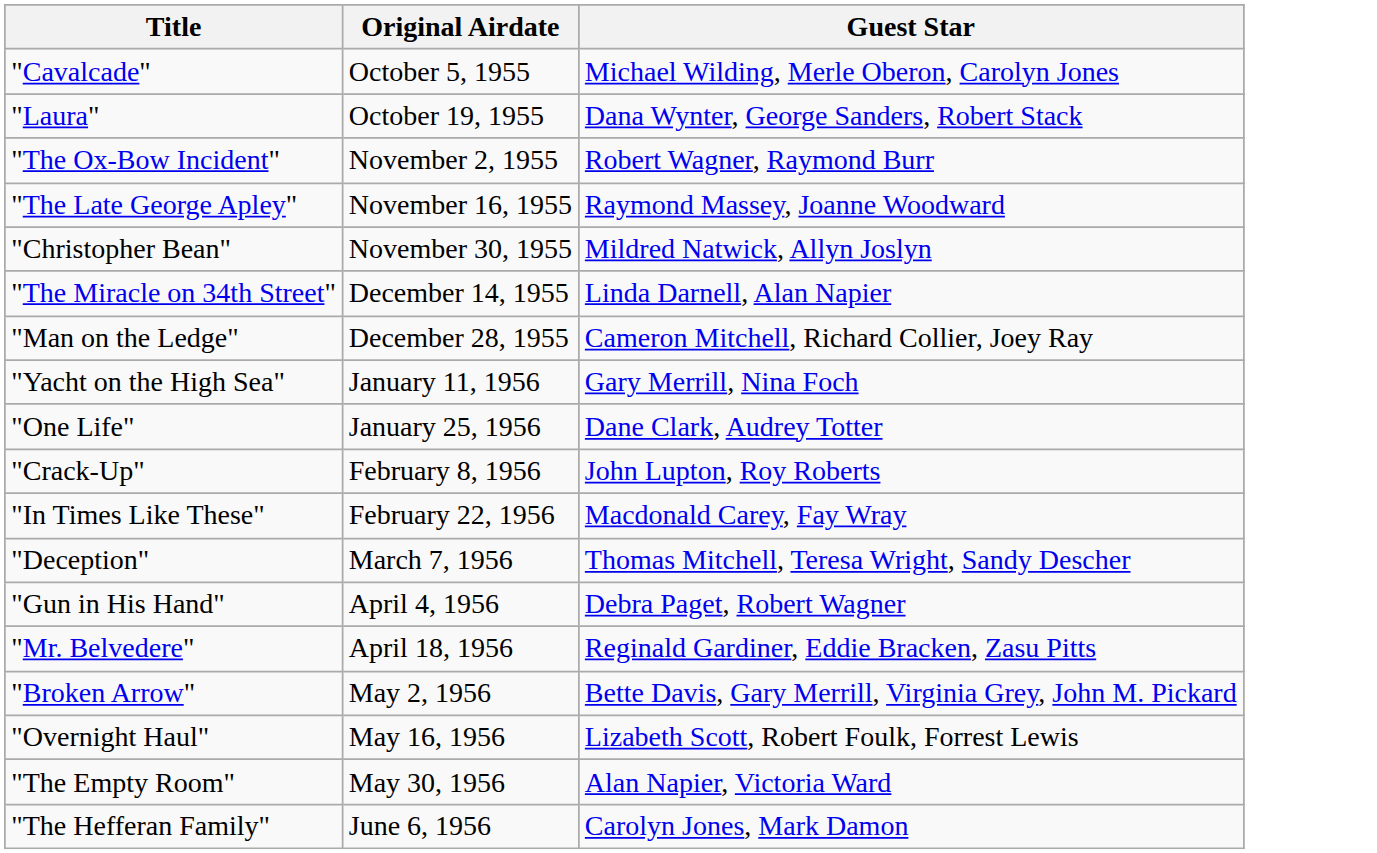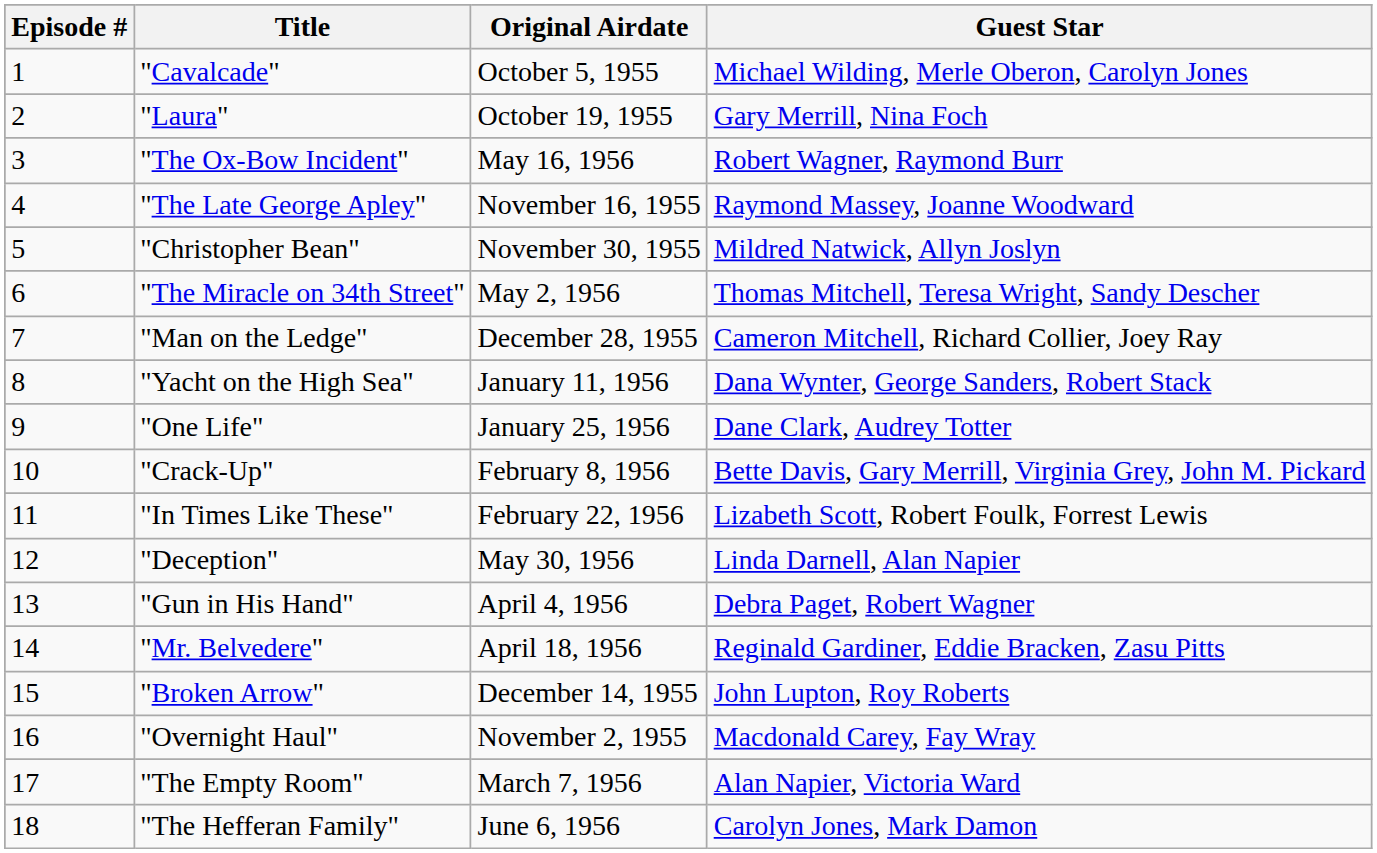 <table class="wikitable">
 <tr>
+<th>Episode #</th>
 <th>Title</th>
 <th>Original Airdate</th>
 <th>Guest Star</th>
 </tr>
 <tr>
+<td>1</td>
 <td>"<a href='#'>Cavalcade</a>"</td>
 <td>October 5, 1955</td>
 <td><a href='#'>Michael Wilding</a>, <a href='#'>Merle Oberon</a>, <a href='#'>Carolyn Jones</a></td>
 </tr>
 <tr>
+<td>2</td>
 <td>"<a href='#'>Laura</a>"</td>
 <td>October 19, 1955</td>
-<td><a href='#'>Dana Wynter</a>, <a href='#'>George Sanders</a>, <a href='#'>Robert Stack</a></td>
+<td><a href='#'>Gary Merrill</a>, <a href='#'>Nina Foch</a></td>
 </tr>
 <tr>
+<td>3</td>
 <td>"<a href='#'>The Ox-Bow Incident</a>"</td>
-<td>November 2, 1955</td>
+<td>May 16, 1956</td>
 <td><a href='#'>Robert Wagner</a>, <a href='#'>Raymond Burr</a></td>
 </tr>
 <tr>
+<td>4</td>
 <td>"<a href='#'>The Late George Apley</a>"</td>
 <td>November 16, 1955</td>
 <td><a href='#'>Raymond Massey</a>, <a href='#'>Joanne Woodward</a></td>
 </tr>
 <tr>
+<td>5</td>
 <td>"Christopher Bean"</td>
 <td>November 30, 1955</td>
 <td><a href='#'>Mildred Natwick</a>, <a href='#'>Allyn Joslyn</a></td>
 </tr>
 <tr>
+<td>6</td>
 <td>"<a href='#'>The Miracle on 34th Street</a>"</td>
-<td>December 14, 1955</td>
-<td><a href='#'>Linda Darnell</a>, <a href='#'>Alan Napier</a></td>
+<td>May 2, 1956</td>
+<td><a href='#'>Thomas Mitchell</a>, <a href='#'>Teresa Wright</a>, <a href='#'>Sandy Descher</a></td>
 </tr>
 <tr>
+<td>7</td>
 <td>"Man on the Ledge"</td>
 <td>December 28, 1955</td>
 <td><a href='#'>Cameron Mitchell</a>, Richard Collier, Joey Ray</td>
 </tr>
 <tr>
+<td>8</td>
 <td>"Yacht on the High Sea"</td>
 <td>January 11, 1956</td>
-<td><a href='#'>Gary Merrill</a>, <a href='#'>Nina Foch</a></td>
+<td><a href='#'>Dana Wynter</a>, <a href='#'>George Sanders</a>, <a href='#'>Robert Stack</a></td>
 </tr>
 <tr>
+<td>9</td>
 <td>"One Life"</td>
 <td>January 25, 1956</td>
 <td><a href='#'>Dane Clark</a>, <a href='#'>Audrey Totter</a></td>
 </tr>
 <tr>
+<td>10</td>
 <td>"Crack-Up"</td>
 <td>February 8, 1956</td>
-<td><a href='#'>John Lupton</a>, <a href='#'>Roy Roberts</a></td>
+<td><a href='#'>Bette Davis</a>, <a href='#'>Gary Merrill</a>, <a href='#'>Virginia Grey</a>, <a href='#'>John M. Pickard</a></td>
 </tr>
 <tr>
+<td>11</td>
 <td>"In Times Like These"</td>
 <td>February 22, 1956</td>
-<td><a href='#'>Macdonald Carey</a>, <a href='#'>Fay Wray</a></td>
+<td><a href='#'>Lizabeth Scott</a>, Robert Foulk, Forrest Lewis</td>
 </tr>
 <tr>
+<td>12</td>
 <td>"Deception"</td>
-<td>March 7, 1956</td>
-<td><a href='#'>Thomas Mitchell</a>, <a href='#'>Teresa Wright</a>, <a href='#'>Sandy Descher</a></td>
+<td>May 30, 1956</td>
+<td><a href='#'>Linda Darnell</a>, <a href='#'>Alan Napier</a></td>
 </tr>
 <tr>
+<td>13</td>
 <td>"Gun in His Hand"</td>
 <td>April 4, 1956</td>
 <td><a href='#'>Debra Paget</a>, <a href='#'>Robert Wagner</a></td>
 </tr>
 <tr>
+<td>14</td>
 <td>"<a href='#'>Mr. Belvedere</a>"</td>
 <td>April 18, 1956</td>
 <td><a href='#'>Reginald Gardiner</a>, <a href='#'>Eddie Bracken</a>, <a href='#'>Zasu Pitts</a></td>
 </tr>
 <tr>
+<td>15</td>
 <td>"<a href='#'>Broken Arrow</a>"</td>
-<td>May 2, 1956</td>
-<td><a href='#'>Bette Davis</a>, <a href='#'>Gary Merrill</a>, <a href='#'>Virginia Grey</a>, <a href='#'>John M. Pickard</a></td>
+<td>December 14, 1955</td>
+<td><a href='#'>John Lupton</a>, <a href='#'>Roy Roberts</a></td>
 </tr>
 <tr>
+<td>16</td>
 <td>"Overnight Haul"</td>
-<td>May 16, 1956</td>
-<td><a href='#'>Lizabeth Scott</a>, Robert Foulk, Forrest Lewis</td>
+<td>November 2, 1955</td>
+<td><a href='#'>Macdonald Carey</a>, <a href='#'>Fay Wray</a></td>
 </tr>
 <tr>
+<td>17</td>
 <td>"The Empty Room"</td>
-<td>May 30, 1956</td>
+<td>March 7, 1956</td>
 <td><a href='#'>Alan Napier</a>, <a href='#'>Victoria Ward</a></td>
 </tr>
 <tr>
+<td>18</td>
 <td>"The Hefferan Family"</td>
 <td>June 6, 1956</td>
 <td><a href='#'>Carolyn Jones</a>, <a href='#'>Mark Damon</a></td>
 </tr>
 </table>
